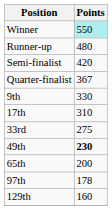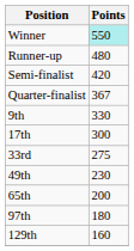 <table class="wikitable">
 <tr>
 <th>Position</th>
 <th>Points</th>
 </tr>
 <tr>
 <td>Winner</td>
 <td style="background: paleturquoise;">550</td>
 </tr>
 <tr>
 <td>Runner-up</td>
 <td>480</td>
 </tr>
 <tr>
 <td>Semi-finalist</td>
 <td>420</td>
 </tr>
 <tr>
 <td>Quarter-finalist</td>
 <td>367</td>
 </tr>
 <tr>
 <td>9th</td>
 <td>330</td>
 </tr>
 <tr>
 <td>17th</td>
-<td>310</td>
+<td>300</td>
 </tr>
 <tr>
 <td>33rd</td>
 <td>275</td>
 </tr>
 <tr>
 <td>49th</td>
-<td><strong>230</strong></td>
+<td>230</td>
 </tr>
 <tr>
 <td>65th</td>
 <td>200</td>
 </tr>
 <tr>
 <td>97th</td>
-<td>178</td>
+<td>180</td>
 </tr>
 <tr>
 <td>129th</td>
 <td>160</td>
 </tr>
 <tr>
 </tr>
 </table>
